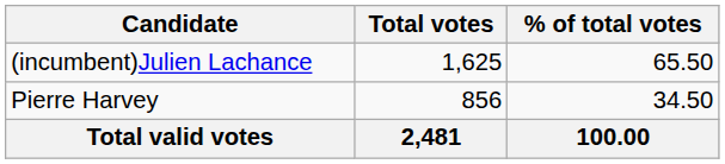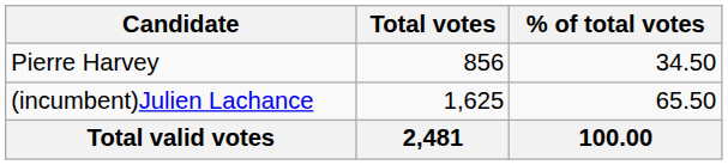 <table style="width:475px;" class="wikitable">
 <tr bgcolor="#EEEEEE">
 <th align="left">Candidate</th>
 <th align="right">Total votes</th>
 <th align="right">% of total votes</th>
 </tr>
 <tr>
+<td align="left">Pierre Harvey</td>
+<td align="right">856</td>
+<td align="right">34.50</td>
+</tr>
+<tr>
 <td align="left">(incumbent)<a href='#'>Julien Lachance</a></td>
 <td align="right">1,625</td>
 <td align="right">65.50</td>
-</tr>
-<tr>
-<td align="left">Pierre Harvey</td>
-<td align="right">856</td>
-<td align="right">34.50</td>
 </tr>
 <tr bgcolor="#EEEEEE">
 <th align="left">Total valid votes</th>
 <th align="right"><strong>2,481</strong></th>
 <th align="right"><strong>100.00</strong></th>
 </tr>
 </table>
